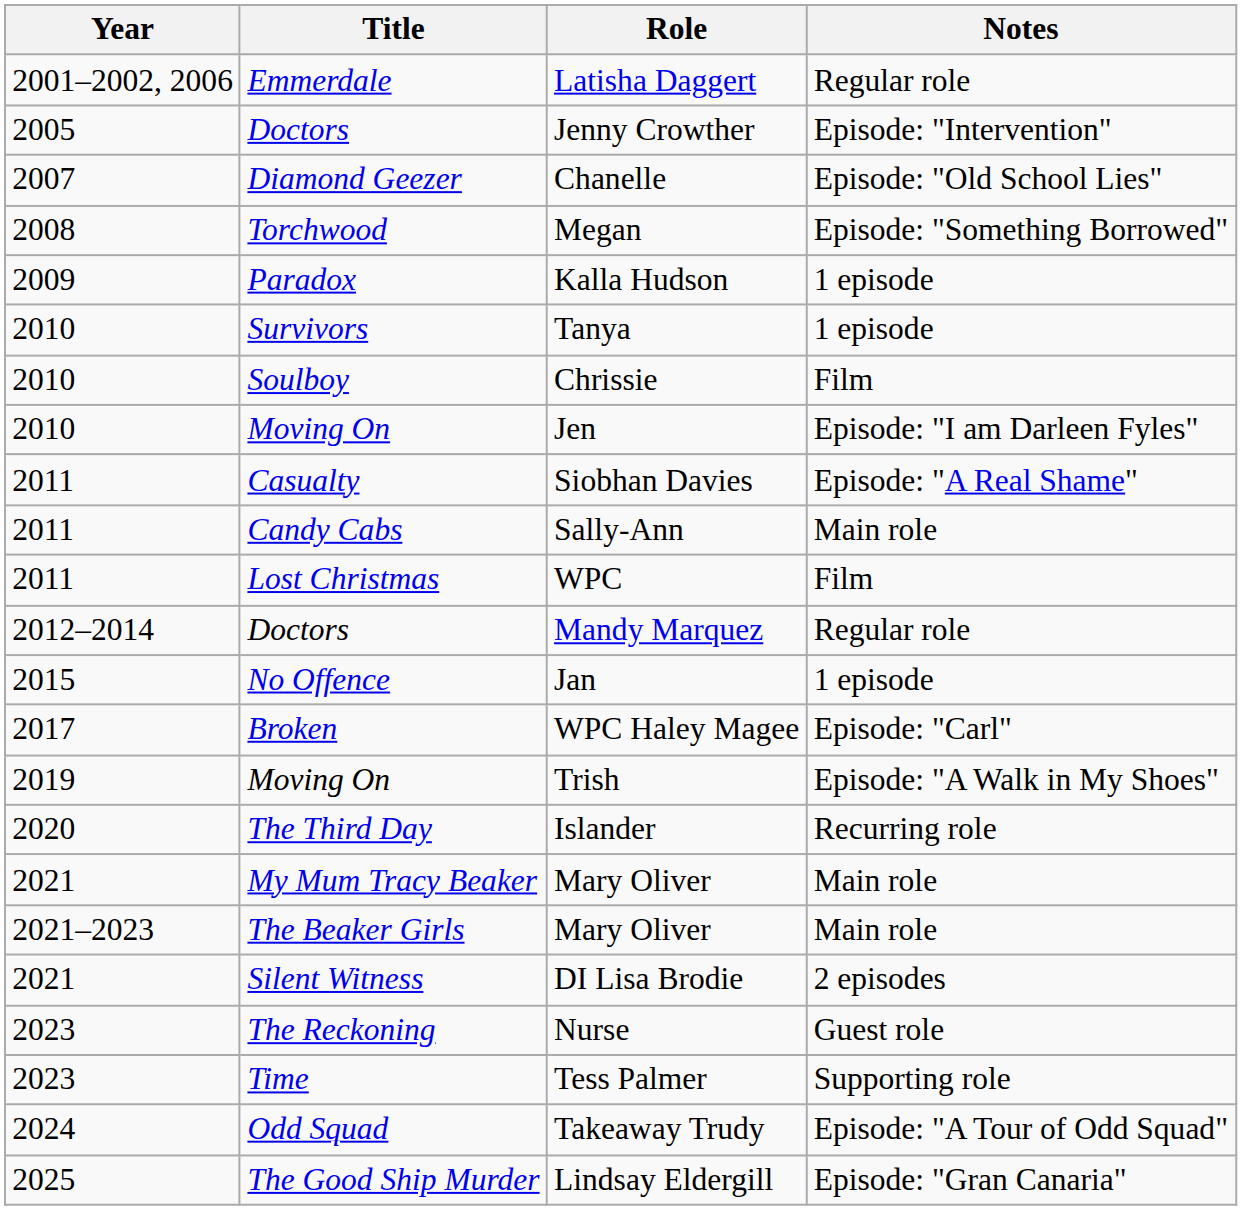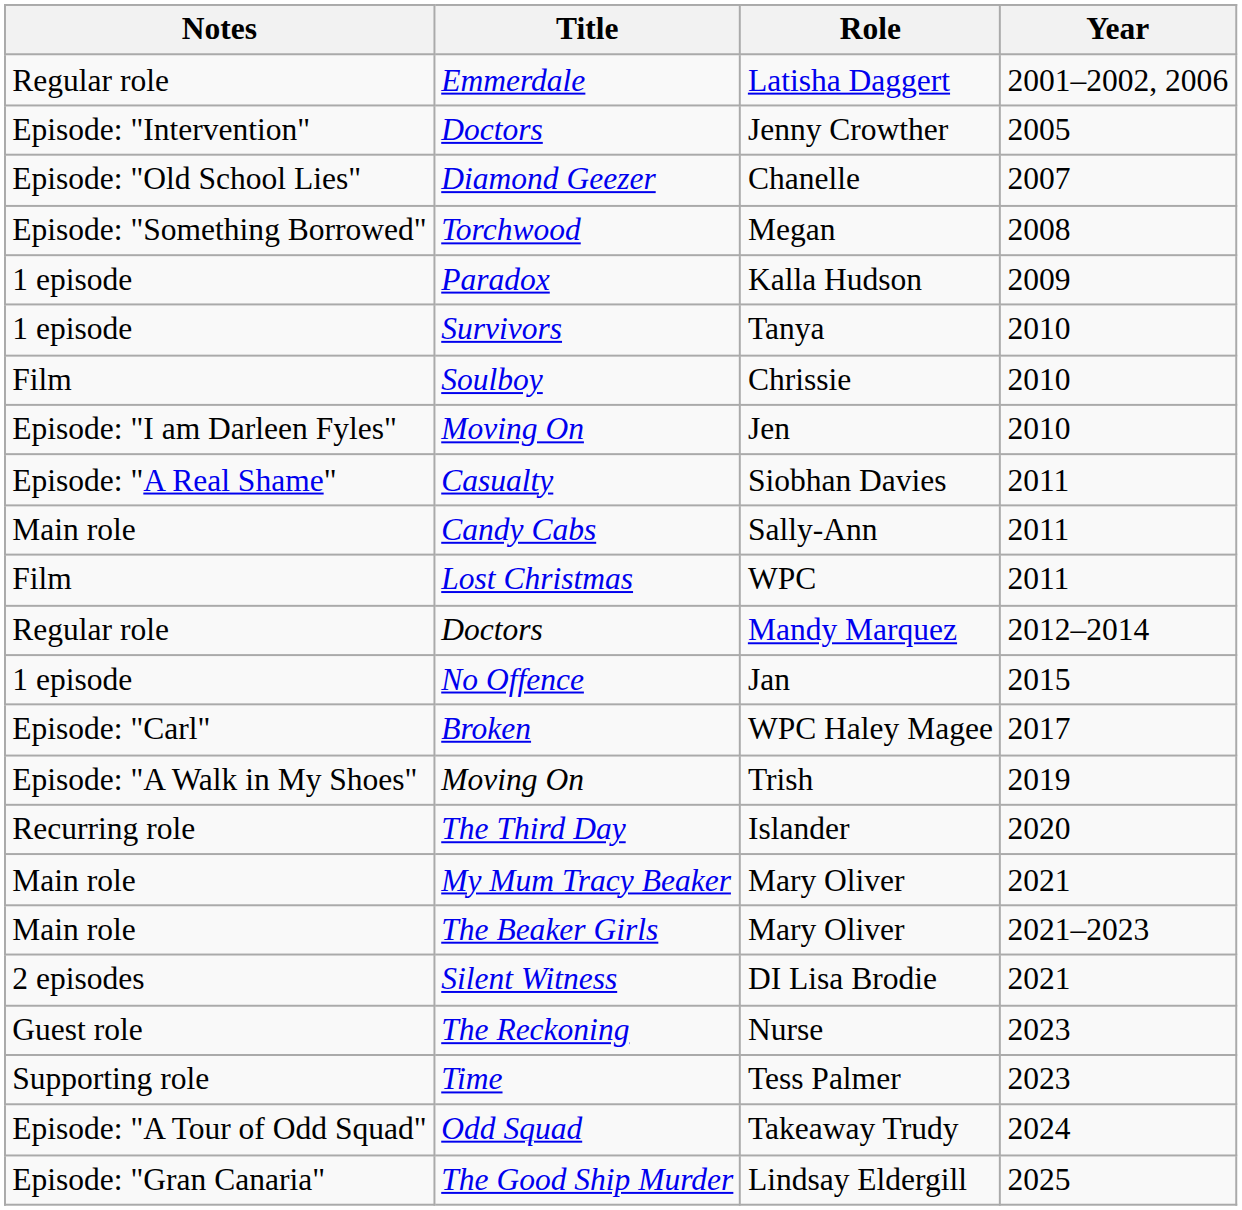 <table class="wikitable">
 <tr>
-<th>Year</th>
+<th>Notes</th>
 <th>Title</th>
 <th>Role</th>
-<th>Notes</th>
+<th>Year</th>
 </tr>
 <tr>
-<td>2001–2002, 2006</td>
+<td>Regular role</td>
 <td><em><a href='#'>Emmerdale</a></em></td>
 <td><a href='#'>Latisha Daggert</a></td>
-<td>Regular role</td>
+<td>2001–2002, 2006</td>
 </tr>
 <tr>
-<td>2005</td>
+<td>Episode: "Intervention"</td>
 <td><em><a href='#'>Doctors</a></em></td>
 <td>Jenny Crowther</td>
-<td>Episode: "Intervention"</td>
+<td>2005</td>
 </tr>
 <tr>
-<td>2007</td>
+<td>Episode: "Old School Lies"</td>
 <td><em><a href='#'>Diamond Geezer</a></em></td>
 <td>Chanelle</td>
-<td>Episode: "Old School Lies"</td>
+<td>2007</td>
 </tr>
 <tr>
-<td>2008</td>
+<td>Episode: "Something Borrowed"</td>
 <td><em><a href='#'>Torchwood</a></em></td>
 <td>Megan</td>
-<td>Episode: "Something Borrowed"</td>
+<td>2008</td>
 </tr>
 <tr>
-<td>2009</td>
+<td>1 episode</td>
 <td><em><a href='#'>Paradox</a></em></td>
 <td>Kalla Hudson</td>
-<td>1 episode</td>
+<td>2009</td>
 </tr>
 <tr>
-<td>2010</td>
+<td>1 episode</td>
 <td><em><a href='#'>Survivors</a></em></td>
 <td>Tanya</td>
-<td>1 episode</td>
+<td>2010</td>
 </tr>
 <tr>
-<td>2010</td>
+<td>Film</td>
 <td><em><a href='#'>Soulboy</a></em></td>
 <td>Chrissie</td>
-<td>Film</td>
+<td>2010</td>
 </tr>
 <tr>
-<td>2010</td>
+<td>Episode: "I am Darleen Fyles"</td>
 <td><em><a href='#'>Moving On</a></em></td>
 <td>Jen</td>
-<td>Episode: "I am Darleen Fyles"</td>
+<td>2010</td>
 </tr>
 <tr>
-<td>2011</td>
+<td>Episode: "<a href='#'>A Real Shame</a>"</td>
 <td><em><a href='#'>Casualty</a></em></td>
 <td>Siobhan Davies</td>
-<td>Episode: "<a href='#'>A Real Shame</a>"</td>
+<td>2011</td>
 </tr>
 <tr>
-<td>2011</td>
+<td>Main role</td>
 <td><em><a href='#'>Candy Cabs</a></em></td>
 <td>Sally-Ann</td>
-<td>Main role</td>
+<td>2011</td>
 </tr>
 <tr>
-<td>2011</td>
+<td>Film</td>
 <td><em><a href='#'>Lost Christmas</a></em></td>
 <td>WPC</td>
-<td>Film</td>
+<td>2011</td>
 </tr>
 <tr>
-<td>2012–2014</td>
+<td>Regular role</td>
 <td><em>Doctors</em></td>
 <td><a href='#'>Mandy Marquez</a></td>
-<td>Regular role</td>
+<td>2012–2014</td>
 </tr>
 <tr>
-<td>2015</td>
+<td>1 episode</td>
 <td><em><a href='#'>No Offence</a></em></td>
 <td>Jan</td>
-<td>1 episode</td>
+<td>2015</td>
 </tr>
 <tr>
-<td>2017</td>
+<td>Episode: "Carl"</td>
 <td><em><a href='#'>Broken</a></em></td>
 <td>WPC Haley Magee</td>
-<td>Episode: "Carl"</td>
+<td>2017</td>
 </tr>
 <tr>
-<td>2019</td>
+<td>Episode: "A Walk in My Shoes"</td>
 <td><em>Moving On</em></td>
 <td>Trish</td>
-<td>Episode: "A Walk in My Shoes"</td>
+<td>2019</td>
 </tr>
 <tr>
-<td>2020</td>
+<td>Recurring role</td>
 <td><em><a href='#'>The Third Day</a></em></td>
 <td>Islander</td>
-<td>Recurring role</td>
+<td>2020</td>
 </tr>
 <tr>
-<td>2021</td>
+<td>Main role</td>
 <td><em><a href='#'>My Mum Tracy Beaker</a></em></td>
 <td>Mary Oliver</td>
-<td>Main role</td>
+<td>2021</td>
 </tr>
 <tr>
-<td>2021–2023</td>
+<td>Main role</td>
 <td><em><a href='#'>The Beaker Girls</a></em></td>
 <td>Mary Oliver</td>
-<td>Main role</td>
+<td>2021–2023</td>
 </tr>
 <tr>
-<td>2021</td>
+<td>2 episodes</td>
 <td><em><a href='#'>Silent Witness</a></em></td>
 <td>DI Lisa Brodie</td>
-<td>2 episodes</td>
+<td>2021</td>
 </tr>
 <tr>
-<td>2023</td>
+<td>Guest role</td>
 <td><em><a href='#'>The Reckoning</a></em></td>
 <td>Nurse</td>
-<td>Guest role</td>
+<td>2023</td>
 </tr>
 <tr>
-<td>2023</td>
+<td>Supporting role</td>
 <td><em><a href='#'>Time</a></em></td>
 <td>Tess Palmer</td>
-<td>Supporting role</td>
+<td>2023</td>
 </tr>
 <tr>
-<td>2024</td>
+<td>Episode: "A Tour of Odd Squad"</td>
 <td><em><a href='#'>Odd Squad</a></em></td>
 <td>Takeaway Trudy</td>
-<td>Episode: "A Tour of Odd Squad"</td>
+<td>2024</td>
 </tr>
 <tr>
-<td>2025</td>
+<td>Episode: "Gran Canaria"</td>
 <td><em><a href='#'>The Good Ship Murder</a></em></td>
 <td>Lindsay Eldergill</td>
-<td>Episode: "Gran Canaria"</td>
+<td>2025</td>
 </tr>
 </table>
